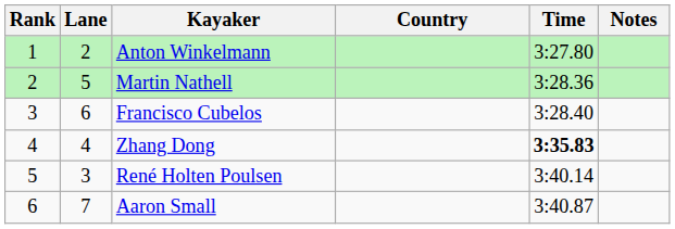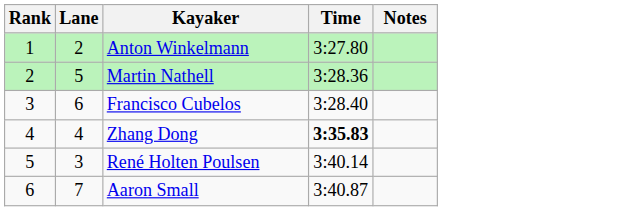 <table class="wikitable sortable" style="text-align:center;">
 <tr>
 <th width=30>Rank</th>
 <th width=30>Lane</th>
 <th width=175>Kayaker</th>
-<th width=150>Country</th>
 <th width=30>Time</th>
 <th width=50>Notes</th>
 </tr>
 <tr bgcolor=bbf3bb>
 <td>1</td>
 <td>2</td>
 <td align=left><a href='#'>Anton Winkelmann</a></td>
-<td align=left></td>
 <td>3:27.80</td>
 <td></td>
 </tr>
 <tr bgcolor=bbf3bb>
 <td>2</td>
 <td>5</td>
 <td align=left><a href='#'>Martin Nathell</a></td>
-<td align=left></td>
 <td>3:28.36</td>
 <td></td>
 </tr>
 <tr>
 <td>3</td>
 <td>6</td>
 <td align=left><a href='#'>Francisco Cubelos</a></td>
-<td align=left></td>
 <td>3:28.40</td>
 <td></td>
 </tr>
 <tr>
 <td>4</td>
 <td>4</td>
 <td align=left><a href='#'>Zhang Dong</a></td>
-<td align=left></td>
 <td><strong>3:35.83</strong></td>
 <td></td>
 </tr>
 <tr>
 <td>5</td>
 <td>3</td>
 <td align=left><a href='#'>René Holten Poulsen</a></td>
-<td align=left></td>
 <td>3:40.14</td>
 <td></td>
 </tr>
 <tr>
 <td>6</td>
 <td>7</td>
 <td align=left><a href='#'>Aaron Small</a></td>
-<td align=left></td>
 <td>3:40.87</td>
 <td></td>
 </tr>
 </table>
